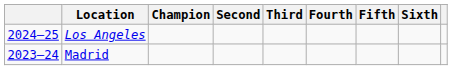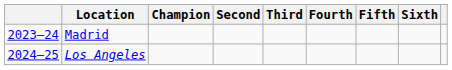 <table class="wikitable">
 <tr>
 <th></th>
 <th>Location</th>
 <th>Champion</th>
 <th>Second</th>
 <th>Third</th>
 <th>Fourth</th>
 <th>Fifth</th>
 <th>Sixth</th>
 <th></th>
 </tr>
 <tr>
+<td><a href='#'>2023–24</a></td>
+<td> <a href='#'>Madrid</a></td>
+<td></td>
+<td></td>
+<td></td>
+<td></td>
+<td></td>
+<td></td>
+<td></td>
+</tr>
+<tr>
 <td><a href='#'>2024–25</a></td>
 <td> <em> <a href='#'>Los Angeles</a></em></td>
 <td></td>
 <td></td>
 <td></td>
 <td></td>
 <td></td>
 <td></td>
 <td></td>
 </tr>
-<tr>
-<td><a href='#'>2023–24</a></td>
-<td> <a href='#'>Madrid</a></td>
-<td></td>
-<td></td>
-<td></td>
-<td></td>
-<td></td>
-<td></td>
-<td></td>
-</tr>
 </table>
